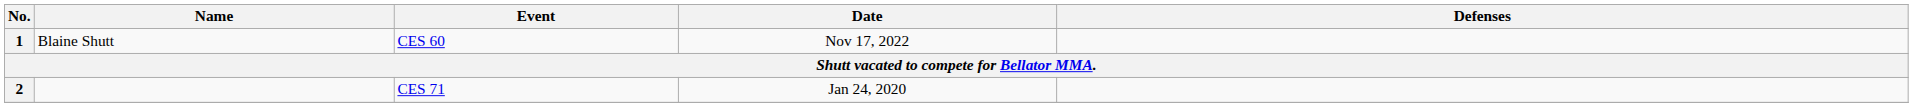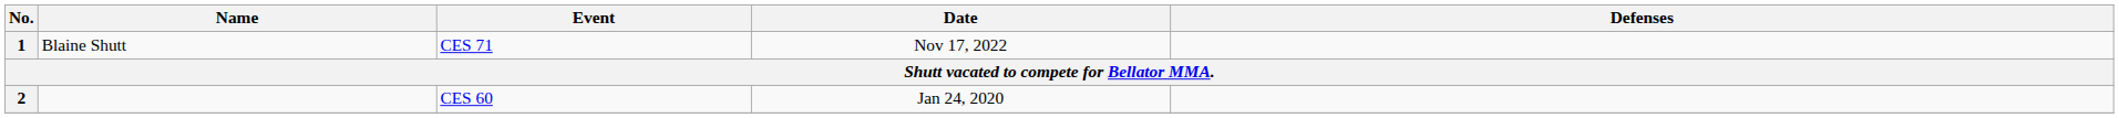 <table class="wikitable" width=100%>
 <tr>
 <th width=1%>No.</th>
 <th width=19%>Name</th>
 <th width=15%>Event</th>
 <th width=20%>Date</th>
 <th width=45%>Defenses</th>
 </tr>
 <tr>
 <th>1</th>
 <td> Blaine Shutt <br></td>
-<td><a href='#'>CES 60</a><br></td>
+<td><a href='#'>CES 71</a><br></td>
 <td align=center>Nov 17, 2022</td>
 <td></td>
 </tr>
 <tr>
 <th colspan=6 align=center><em>Shutt vacated to compete for <a href='#'>Bellator MMA</a>.</em></th>
 </tr>
 <tr>
 <th>2</th>
 <td> <br></td>
-<td><a href='#'>CES 71</a><br></td>
+<td><a href='#'>CES 60</a><br></td>
 <td align=center>Jan 24, 2020</td>
 <td></td>
 </tr>
 <tr>
 </tr>
 </table>
